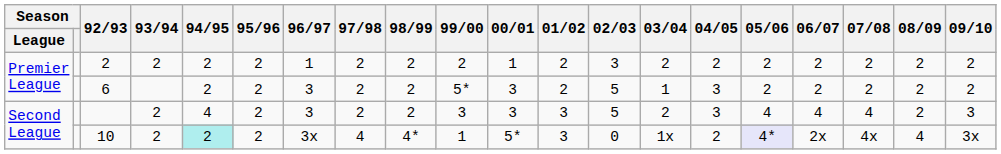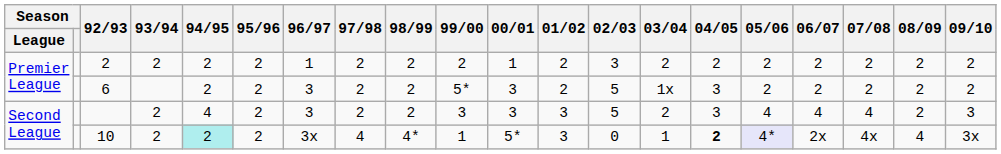 <table border=1 bordercolor="#CCCCCC" class=wikitable style="font-size:80%;">
 <tr align=LEFT valign=CENTER>
 <th colspan=2>Season</th>
 <th rowspan=2>92/93</th>
 <th rowspan=2>93/94</th>
 <th rowspan=2>94/95</th>
 <th rowspan=2>95/96</th>
 <th rowspan=2>96/97</th>
 <th rowspan=2>97/98</th>
 <th rowspan=2>98/99</th>
 <th rowspan=2>99/00</th>
 <th rowspan=2>00/01</th>
 <th rowspan=2>01/02</th>
 <th rowspan=2>02/03</th>
 <th rowspan=2>03/04</th>
 <th rowspan=2>04/05</th>
 <th rowspan=2>05/06</th>
 <th rowspan=2>06/07</th>
 <th rowspan=2>07/08</th>
 <th rowspan=2>08/09</th>
 <th rowspan=2>09/10</th>
 </tr>
 <tr align=CENTER>
 <th><strong>League</strong></th>
 <th><strong></strong></th>
 </tr>
 <tr align=CENTER>
 <td align=LEFT rowspan=2><a href='#'>Premier League</a></td>
 <td></td>
 <td>2</td>
 <td>2</td>
 <td>2</td>
 <td>2</td>
 <td>1</td>
 <td>2</td>
 <td>2</td>
 <td>2</td>
 <td>1</td>
 <td>2</td>
 <td>3</td>
 <td>2</td>
 <td>2</td>
 <td>2</td>
 <td>2</td>
 <td>2</td>
 <td>2</td>
 <td>2</td>
 </tr>
 <tr align=CENTER>
 <td></td>
 <td>6</td>
 <td> </td>
 <td>2</td>
 <td>2</td>
 <td>3</td>
 <td>2</td>
 <td>2</td>
 <td>5*</td>
 <td>3</td>
 <td>2</td>
 <td>5</td>
-<td>1</td>
+<td>1x</td>
 <td>3</td>
 <td>2</td>
 <td>2</td>
 <td>2</td>
 <td>2</td>
 <td>2</td>
 </tr>
 <tr align=CENTER>
 <td align=LEFT rowspan=2><a href='#'>Second League</a></td>
 <td></td>
 <td> </td>
 <td>2</td>
 <td>4</td>
 <td>2</td>
 <td>3</td>
 <td>2</td>
 <td>2</td>
 <td>3</td>
 <td>3</td>
 <td>3</td>
 <td>5</td>
 <td>2</td>
 <td>3</td>
 <td>4</td>
 <td>4</td>
 <td>4</td>
 <td>2</td>
 <td>3</td>
 </tr>
 <tr align=CENTER>
 <td></td>
 <td>10</td>
 <td>2</td>
 <td style="background: paleturquoise;">2</td>
 <td>2</td>
 <td>3x</td>
 <td>4</td>
 <td>4*</td>
 <td>1</td>
 <td>5*</td>
 <td>3</td>
 <td>0</td>
-<td>1x</td>
-<td>2</td>
+<td>1</td>
+<td><strong>2</strong></td>
 <td style="background: lavender;">4*</td>
 <td>2x</td>
 <td>4x</td>
 <td>4</td>
 <td>3x</td>
 </tr>
 </table>
